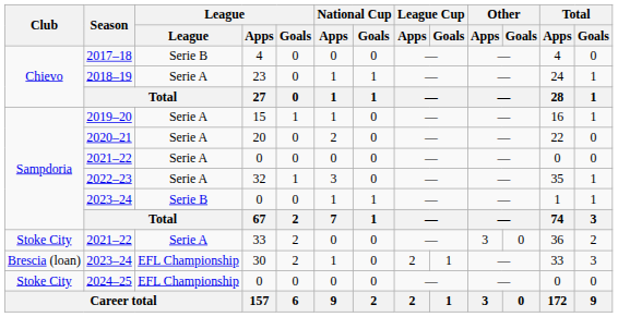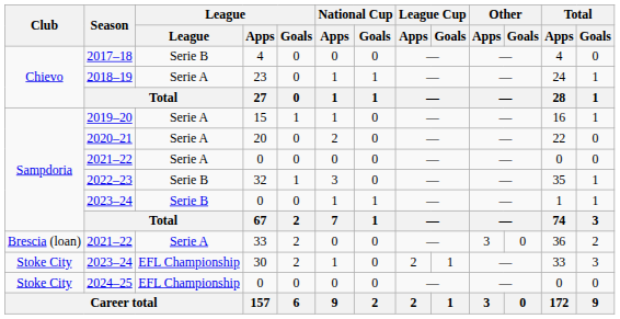 <table class="wikitable" style="text-align:center">
 <tr>
 <th rowspan="2">Club</th>
 <th rowspan="2">Season</th>
 <th colspan="3">League</th>
 <th colspan="2">National Cup</th>
 <th colspan="2">League Cup</th>
 <th colspan="2">Other</th>
 <th colspan="2">Total</th>
 </tr>
 <tr>
 <th>League</th>
 <th>Apps</th>
 <th>Goals</th>
 <th>Apps</th>
 <th>Goals</th>
 <th>Apps</th>
 <th>Goals</th>
 <th>Apps</th>
 <th>Goals</th>
 <th>Apps</th>
 <th>Goals</th>
 </tr>
 <tr>
 <td rowspan="3"><a href='#'>Chievo</a></td>
 <td><a href='#'>2017–18</a></td>
 <td>Serie B</td>
 <td>4</td>
 <td>0</td>
 <td>0</td>
 <td>0</td>
 <td colspan="2">—</td>
 <td colspan="2">—</td>
 <td>4</td>
 <td>0</td>
 </tr>
 <tr>
 <td><a href='#'>2018–19</a></td>
 <td>Serie A</td>
 <td>23</td>
 <td>0</td>
 <td>1</td>
 <td>1</td>
 <td colspan="2">—</td>
 <td colspan="2">—</td>
 <td>24</td>
 <td>1</td>
 </tr>
 <tr>
 <th colspan="2">Total</th>
 <th>27</th>
 <th>0</th>
 <th>1</th>
 <th>1</th>
 <th colspan="2">—</th>
 <th colspan="2">—</th>
 <th>28</th>
 <th>1</th>
 </tr>
 <tr>
 <td rowspan="6"><a href='#'>Sampdoria</a></td>
 <td><a href='#'>2019–20</a></td>
 <td>Serie A</td>
 <td>15</td>
 <td>1</td>
 <td>1</td>
 <td>0</td>
 <td colspan="2">—</td>
 <td colspan="2">—</td>
 <td>16</td>
 <td>1</td>
 </tr>
 <tr>
 <td><a href='#'>2020–21</a></td>
 <td>Serie A</td>
 <td>20</td>
 <td>0</td>
 <td>2</td>
 <td>0</td>
 <td colspan="2">—</td>
 <td colspan="2">—</td>
 <td>22</td>
 <td>0</td>
 </tr>
 <tr>
 <td><a href='#'>2021–22</a></td>
 <td>Serie A</td>
 <td>0</td>
 <td>0</td>
 <td>0</td>
 <td>0</td>
 <td colspan="2">—</td>
 <td colspan="2">—</td>
 <td>0</td>
 <td>0</td>
 </tr>
 <tr>
 <td><a href='#'>2022–23</a></td>
-<td>Serie A</td>
+<td>Serie B</td>
 <td>32</td>
 <td>1</td>
 <td>3</td>
 <td>0</td>
 <td colspan="2">—</td>
 <td colspan="2">—</td>
 <td>35</td>
 <td>1</td>
 </tr>
 <tr>
 <td><a href='#'>2023–24</a></td>
 <td><a href='#'>Serie B</a></td>
 <td>0</td>
 <td>0</td>
 <td>1</td>
 <td>1</td>
 <td colspan="2">—</td>
 <td colspan="2">—</td>
 <td>1</td>
 <td>1</td>
 </tr>
 <tr>
 <th colspan="2">Total</th>
 <th>67</th>
 <th>2</th>
 <th>7</th>
 <th>1</th>
 <th colspan="2">—</th>
 <th colspan="2">—</th>
 <th>74</th>
 <th>3</th>
 </tr>
 <tr>
-<td><a href='#'>Stoke City</a></td>
+<td><a href='#'>Brescia</a> (loan)</td>
 <td><a href='#'>2021–22</a></td>
 <td><a href='#'>Serie A</a></td>
 <td>33</td>
 <td>2</td>
 <td>0</td>
 <td>0</td>
 <td colspan="2">—</td>
 <td>3</td>
 <td>0</td>
 <td>36</td>
 <td>2</td>
 </tr>
 <tr>
-<td><a href='#'>Brescia</a> (loan)</td>
+<td><a href='#'>Stoke City</a></td>
 <td><a href='#'>2023–24</a></td>
 <td><a href='#'>EFL Championship</a></td>
 <td>30</td>
 <td>2</td>
 <td>1</td>
 <td>0</td>
 <td>2</td>
 <td>1</td>
 <td colspan="2">—</td>
 <td>33</td>
 <td>3</td>
 </tr>
 <tr>
 <td><a href='#'>Stoke City</a></td>
 <td><a href='#'>2024–25</a></td>
 <td><a href='#'>EFL Championship</a></td>
 <td>0</td>
 <td>0</td>
 <td>0</td>
 <td>0</td>
 <td colspan="2">—</td>
 <td colspan="2">—</td>
 <td>0</td>
 <td>0</td>
 </tr>
 <tr>
 <th colspan="3">Career total</th>
 <th>157</th>
 <th>6</th>
 <th>9</th>
 <th>2</th>
 <th>2</th>
 <th>1</th>
 <th>3</th>
 <th>0</th>
 <th>172</th>
 <th>9</th>
 </tr>
 </table>
